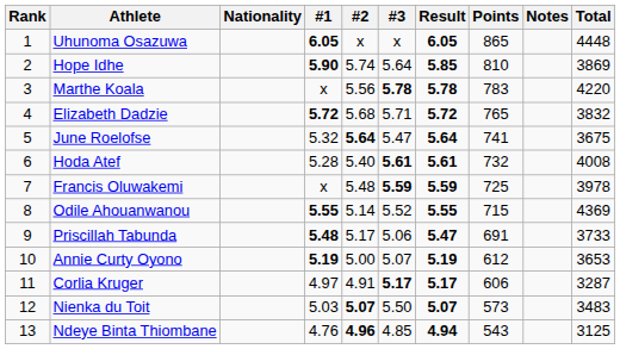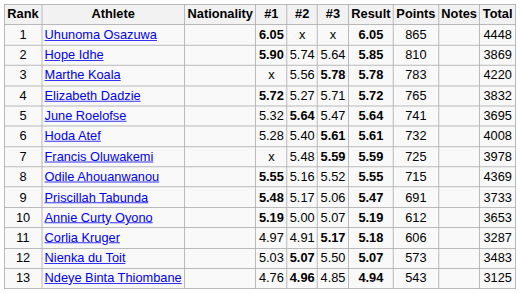 <table class="wikitable sortable" style="text-align:center">
 <tr>
 <th>Rank</th>
 <th>Athlete</th>
 <th>Nationality</th>
 <th>#1</th>
 <th>#2</th>
 <th>#3</th>
 <th>Result</th>
 <th>Points</th>
 <th>Notes</th>
 <th>Total</th>
 </tr>
 <tr>
 <td>1</td>
 <td align=left><a href='#'>Uhunoma Osazuwa</a></td>
 <td align=left></td>
 <td><strong>6.05</strong></td>
 <td>x</td>
 <td>x</td>
 <td><strong>6.05</strong></td>
 <td>865</td>
 <td></td>
 <td>4448</td>
 </tr>
 <tr>
 <td>2</td>
 <td align=left><a href='#'>Hope Idhe</a></td>
 <td align=left></td>
 <td><strong>5.90</strong></td>
 <td>5.74</td>
 <td>5.64</td>
 <td><strong>5.85</strong></td>
 <td>810</td>
 <td></td>
 <td>3869</td>
 </tr>
 <tr>
 <td>3</td>
 <td align=left><a href='#'>Marthe Koala</a></td>
 <td align=left></td>
 <td>x</td>
 <td>5.56</td>
 <td><strong>5.78</strong></td>
 <td><strong>5.78</strong></td>
 <td>783</td>
 <td></td>
 <td>4220</td>
 </tr>
 <tr>
 <td>4</td>
 <td align=left><a href='#'>Elizabeth Dadzie</a></td>
 <td align=left></td>
 <td><strong>5.72</strong></td>
-<td>5.68</td>
+<td>5.27</td>
 <td>5.71</td>
 <td><strong>5.72</strong></td>
 <td>765</td>
 <td></td>
 <td>3832</td>
 </tr>
 <tr>
 <td>5</td>
 <td align=left><a href='#'>June Roelofse</a></td>
 <td align=left></td>
 <td>5.32</td>
 <td><strong>5.64</strong></td>
 <td>5.47</td>
 <td><strong>5.64</strong></td>
 <td>741</td>
 <td></td>
-<td>3675</td>
+<td>3695</td>
 </tr>
 <tr>
 <td>6</td>
 <td align=left><a href='#'>Hoda Atef</a></td>
 <td align=left></td>
 <td>5.28</td>
 <td>5.40</td>
 <td><strong>5.61</strong></td>
 <td><strong>5.61</strong></td>
 <td>732</td>
 <td></td>
 <td>4008</td>
 </tr>
 <tr>
 <td>7</td>
 <td align=left><a href='#'>Francis Oluwakemi</a></td>
 <td align=left></td>
 <td>x</td>
 <td>5.48</td>
 <td><strong>5.59</strong></td>
 <td><strong>5.59</strong></td>
 <td>725</td>
 <td></td>
 <td>3978</td>
 </tr>
 <tr>
 <td>8</td>
 <td align=left><a href='#'>Odile Ahouanwanou</a></td>
 <td align=left></td>
 <td><strong>5.55</strong></td>
-<td>5.14</td>
+<td>5.16</td>
 <td>5.52</td>
 <td><strong>5.55</strong></td>
 <td>715</td>
 <td></td>
 <td>4369</td>
 </tr>
 <tr>
 <td>9</td>
 <td align=left><a href='#'>Priscillah Tabunda</a></td>
 <td align=left></td>
 <td><strong>5.48</strong></td>
 <td>5.17</td>
 <td>5.06</td>
 <td><strong>5.47</strong></td>
 <td>691</td>
 <td></td>
 <td>3733</td>
 </tr>
 <tr>
 <td>10</td>
 <td align=left><a href='#'>Annie Curty Oyono</a></td>
 <td align=left></td>
 <td><strong>5.19</strong></td>
 <td>5.00</td>
 <td>5.07</td>
 <td><strong>5.19</strong></td>
 <td>612</td>
 <td></td>
 <td>3653</td>
 </tr>
 <tr>
 <td>11</td>
 <td align=left><a href='#'>Corlia Kruger</a></td>
 <td align=left></td>
 <td>4.97</td>
 <td>4.91</td>
 <td><strong>5.17</strong></td>
-<td><strong>5.17</strong></td>
+<td><strong>5.18</strong></td>
 <td>606</td>
 <td></td>
 <td>3287</td>
 </tr>
 <tr>
 <td>12</td>
 <td align=left><a href='#'>Nienka du Toit</a></td>
 <td align=left></td>
 <td>5.03</td>
 <td><strong>5.07</strong></td>
 <td>5.50</td>
 <td><strong>5.07</strong></td>
 <td>573</td>
 <td></td>
 <td>3483</td>
 </tr>
 <tr>
 <td>13</td>
 <td align=left><a href='#'>Ndeye Binta Thiombane</a></td>
 <td align=left></td>
 <td>4.76</td>
 <td><strong>4.96</strong></td>
 <td>4.85</td>
 <td><strong>4.94</strong></td>
 <td>543</td>
 <td></td>
 <td>3125</td>
 </tr>
 </table>
